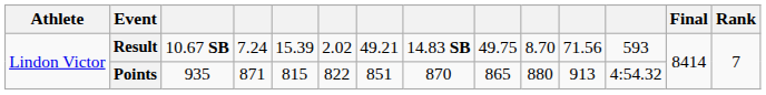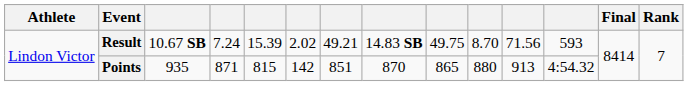 <table class=wikitable style="font-size:90%;">
 <tr>
 <th>Athlete</th>
 <th>Event</th>
 <th></th>
 <th></th>
 <th></th>
 <th></th>
 <th></th>
 <th></th>
 <th></th>
 <th></th>
 <th></th>
 <th></th>
 <th>Final</th>
 <th>Rank</th>
 </tr>
 <tr align=center>
 <td rowspan=2 align=left><a href='#'>Lindon Victor</a></td>
 <th style="font-size:95%">Result</th>
 <td>10.67 <strong>SB</strong></td>
 <td>7.24</td>
 <td>15.39</td>
 <td>2.02</td>
 <td>49.21</td>
 <td>14.83 <strong>SB</strong></td>
 <td>49.75</td>
 <td>8.70</td>
 <td>71.56</td>
 <td>593</td>
 <td rowspan=2>8414</td>
 <td rowspan=2>7</td>
 </tr>
 <tr align=center>
 <th style="font-size:95%">Points</th>
 <td>935</td>
 <td>871</td>
 <td>815</td>
-<td>822</td>
+<td>142</td>
 <td>851</td>
 <td>870</td>
 <td>865</td>
 <td>880</td>
 <td>913</td>
 <td>4:54.32</td>
 </tr>
 </table>
